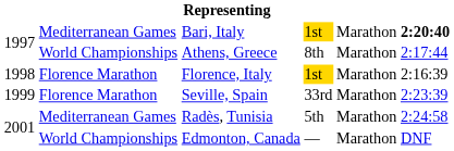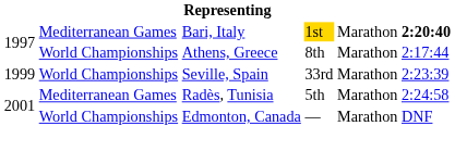 <table>
 <tr>
 <th colspan="6">Representing </th>
 </tr>
 <tr>
 <td rowspan=2>1997</td>
 <td><a href='#'>Mediterranean Games</a></td>
 <td><a href='#'>Bari, Italy</a></td>
 <td bgcolor="gold">1st</td>
 <td>Marathon</td>
 <td><strong>2:20:40</strong></td>
 </tr>
 <tr>
 <td><a href='#'>World Championships</a></td>
 <td><a href='#'>Athens, Greece</a></td>
 <td>8th</td>
 <td>Marathon</td>
 <td><a href='#'>2:17:44</a></td>
 </tr>
 <tr>
-<td>1998</td>
-<td><a href='#'>Florence Marathon</a></td>
-<td><a href='#'>Florence, Italy</a></td>
-<td bgcolor="gold">1st</td>
-<td>Marathon</td>
-<td>2:16:39</td>
-</tr>
-<tr>
 <td>1999</td>
-<td><a href='#'>Florence Marathon</a></td>
+<td><a href='#'>World Championships</a></td>
 <td><a href='#'>Seville, Spain</a></td>
 <td>33rd</td>
 <td>Marathon</td>
 <td><a href='#'>2:23:39</a></td>
 </tr>
 <tr>
 <td rowspan=2>2001</td>
 <td><a href='#'>Mediterranean Games</a></td>
 <td><a href='#'>Radès</a>, <a href='#'>Tunisia</a></td>
 <td>5th</td>
 <td>Marathon</td>
 <td><a href='#'>2:24:58</a></td>
 </tr>
 <tr>
 <td><a href='#'>World Championships</a></td>
 <td><a href='#'>Edmonton, Canada</a></td>
 <td>—</td>
 <td>Marathon</td>
 <td><a href='#'>DNF</a></td>
 </tr>
 </table>
